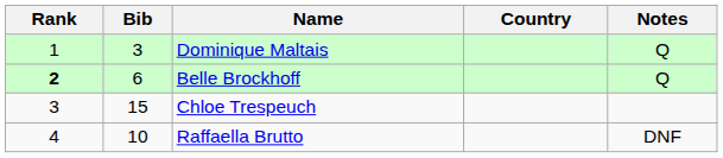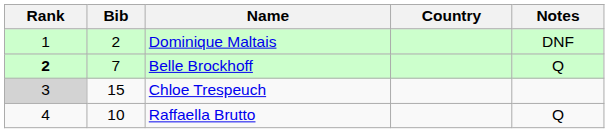 <table class="wikitable" style="text-align:center;" width=70%>
 <tr>
 <th>Rank</th>
 <th>Bib</th>
 <th>Name</th>
 <th>Country</th>
 <th>Notes</th>
 </tr>
 <tr bgcolor="#ccffcc">
 <td>1</td>
-<td>3</td>
+<td>2</td>
 <td align=left><a href='#'>Dominique Maltais</a></td>
 <td align=left></td>
-<td>Q</td>
+<td>DNF</td>
 </tr>
 <tr bgcolor="#ccffcc">
 <td><strong>2</strong></td>
-<td>6</td>
+<td>7</td>
 <td align=left><a href='#'>Belle Brockhoff</a></td>
 <td align=left></td>
 <td>Q</td>
 </tr>
 <tr>
-<td>3</td>
+<td style="background: lightgrey;">3</td>
 <td>15</td>
 <td align=left><a href='#'>Chloe Trespeuch</a></td>
 <td align=left></td>
 <td></td>
 </tr>
 <tr>
 <td>4</td>
 <td>10</td>
 <td align=left><a href='#'>Raffaella Brutto</a></td>
 <td align=left></td>
-<td>DNF</td>
+<td>Q</td>
 </tr>
 </table>
